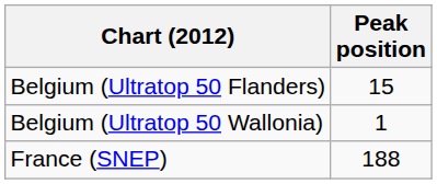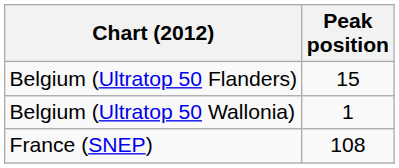 <table class="wikitable sortable">
 <tr>
 <th align="center">Chart (2012)</th>
 <th align="center">Peak<br>position</th>
 </tr>
 <tr>
 <td align="left">Belgium (<a href='#'>Ultratop 50</a> Flanders)</td>
 <td align="center">15</td>
 </tr>
 <tr>
 <td align="left">Belgium (<a href='#'>Ultratop 50</a> Wallonia)</td>
 <td align="center">1</td>
 </tr>
 <tr>
 <td align="left">France (<a href='#'>SNEP</a>)</td>
-<td align="center">188</td>
+<td align="center">108</td>
 </tr>
 </table>
